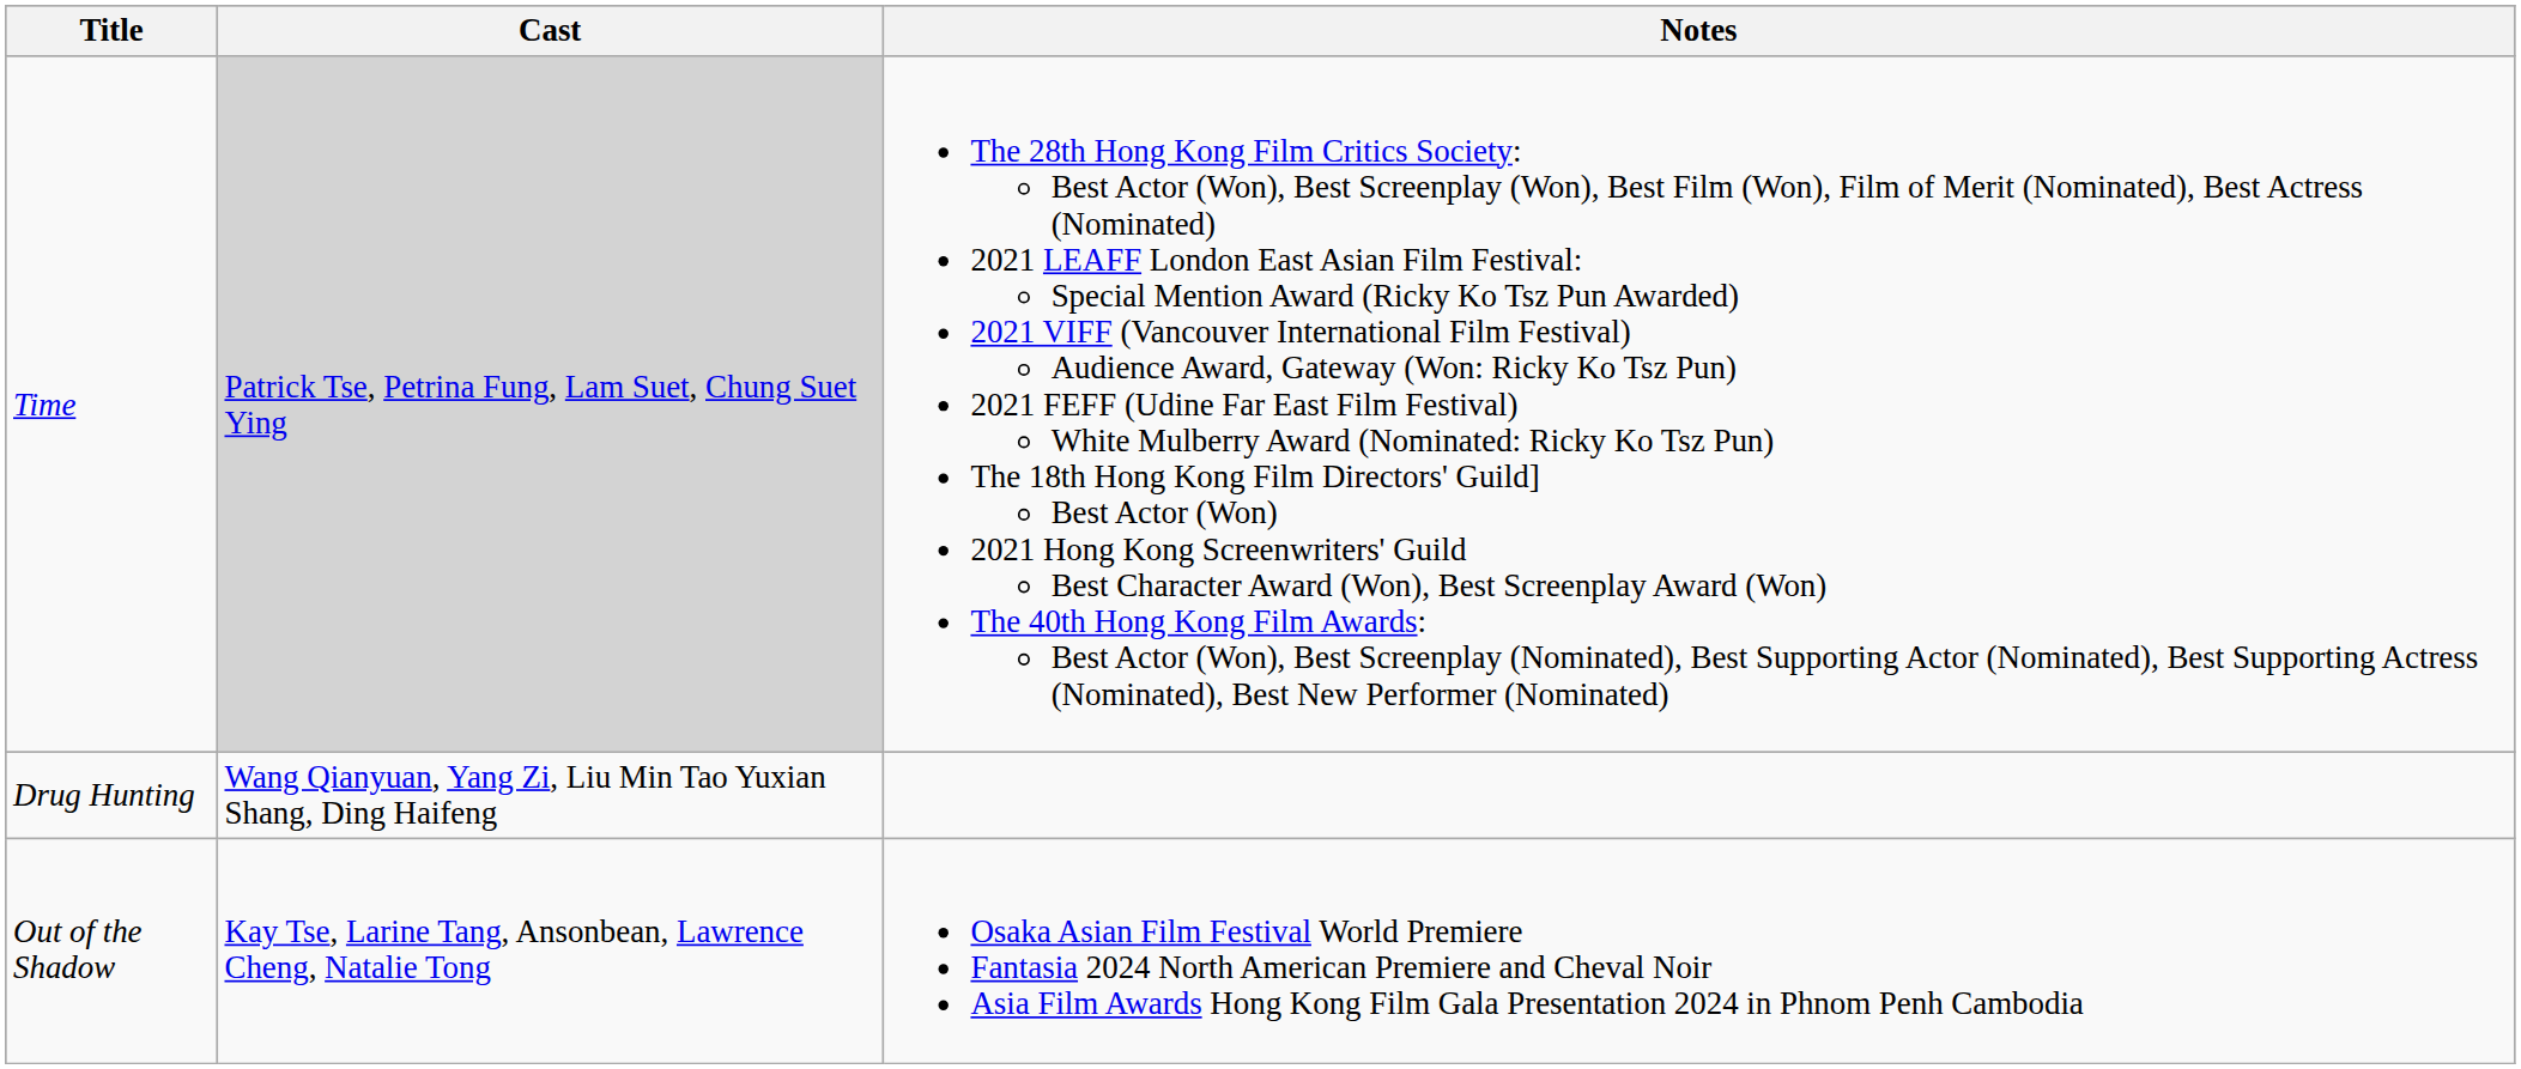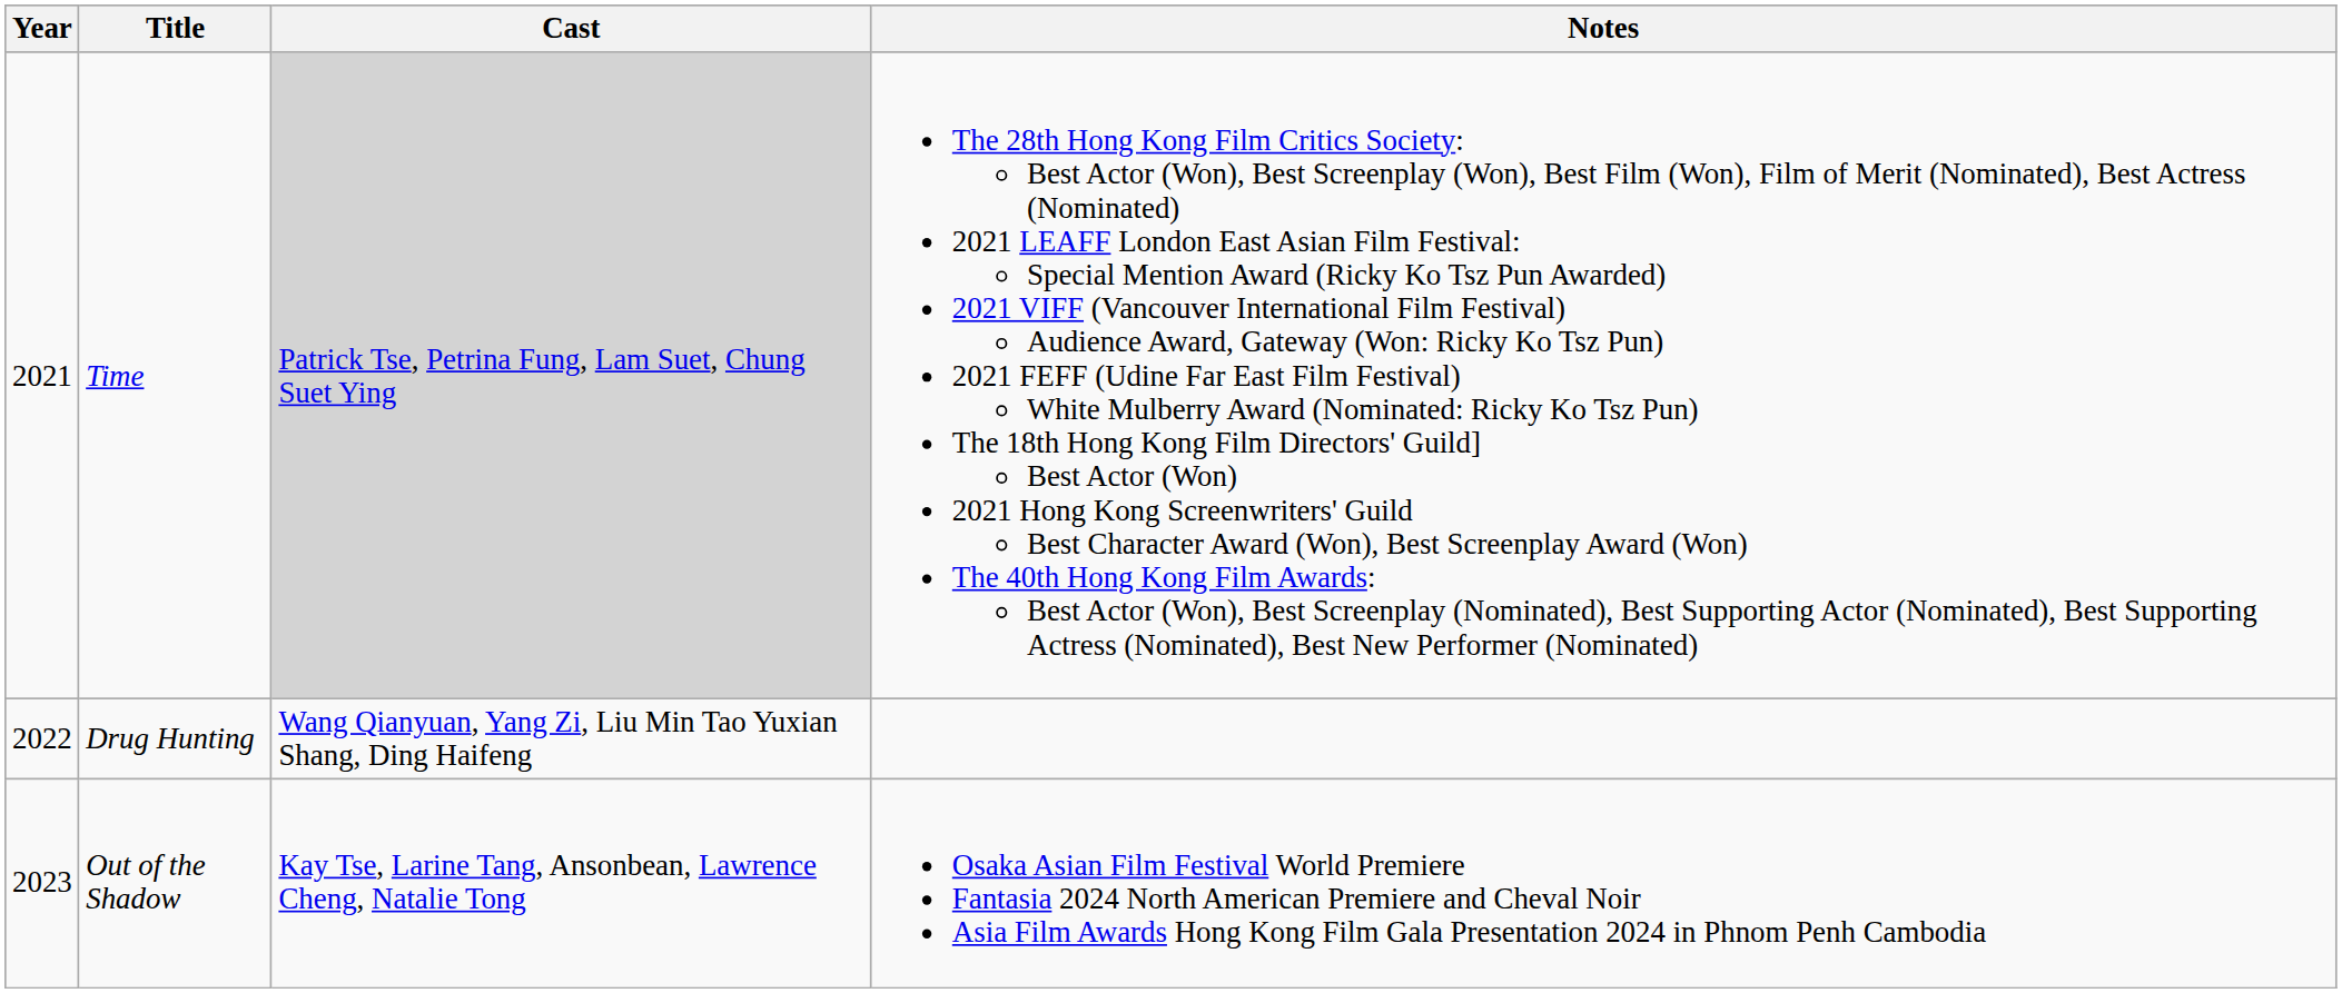 <table class="wikitable">
 <tr>
+<th>Year</th>
 <th>Title</th>
 <th>Cast</th>
 <th>Notes</th>
 </tr>
 <tr>
+<td>2021</td>
 <td><em><a href='#'>Time</a></em></td>
 <td style="background: lightgrey;"><a href='#'>Patrick Tse</a>, <a href='#'>Petrina Fung</a>, <a href='#'>Lam Suet</a>, <a href='#'>Chung Suet Ying</a></td>
 <td><br><ul><li><a href='#'>The 28th Hong Kong Film Critics Society</a>:<ul><li>Best Actor (Won), Best Screenplay (Won), Best Film (Won), Film of Merit (Nominated), Best Actress (Nominated)</li></ul></li><li>2021 <a href='#'>LEAFF</a> London East Asian Film Festival:<ul><li>Special Mention Award (Ricky Ko Tsz Pun Awarded)</li></ul></li><li><a href='#'>2021 VIFF</a> (Vancouver International Film Festival)<ul><li>Audience Award, Gateway (Won: Ricky Ko Tsz Pun)</li></ul></li><li>2021 FEFF (Udine Far East Film Festival)<ul><li>White Mulberry Award (Nominated: Ricky Ko Tsz Pun)</li></ul></li><li>The 18th Hong Kong Film Directors' Guild]<ul><li>Best Actor (Won)</li></ul></li><li>2021 Hong Kong Screenwriters' Guild<ul><li>Best Character Award (Won), Best Screenplay Award (Won)</li></ul></li><li><a href='#'>The 40th Hong Kong Film Awards</a>:<ul><li>Best Actor (Won), Best Screenplay (Nominated), Best Supporting Actor (Nominated), Best Supporting Actress (Nominated), Best New Performer (Nominated)</li></ul></li></ul></td>
 </tr>
 <tr>
+<td>2022</td>
 <td><em>Drug Hunting</em><br></td>
 <td><a href='#'>Wang Qianyuan</a>, <a href='#'>Yang Zi</a>, Liu Min Tao Yuxian Shang, Ding Haifeng</td>
 <td></td>
 </tr>
 <tr>
+<td>2023</td>
 <td><em>Out of the Shadow</em></td>
 <td><a href='#'>Kay Tse</a>, <a href='#'>Larine Tang</a>, Ansonbean, <a href='#'>Lawrence Cheng</a>, <a href='#'>Natalie Tong</a></td>
 <td><br><ul><li><a href='#'>Osaka Asian Film Festival</a> World Premiere</li><li><a href='#'>Fantasia</a> 2024 North American Premiere and Cheval Noir</li><li><a href='#'>Asia Film Awards</a> Hong Kong Film Gala Presentation 2024 in Phnom Penh Cambodia</li></ul></td>
 </tr>
 </table>
